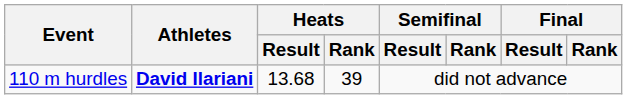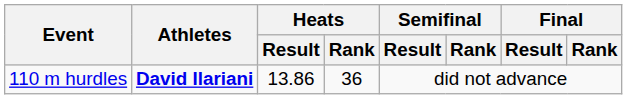 <table class="wikitable" border="1" style="font-size:90%">
 <tr>
 <th rowspan="2">Event</th>
 <th rowspan="2">Athletes</th>
 <th colspan="2">Heats</th>
 <th colspan="2">Semifinal</th>
 <th colspan="2">Final</th>
 </tr>
 <tr>
 <th>Result</th>
 <th>Rank</th>
 <th>Result</th>
 <th>Rank</th>
 <th>Result</th>
 <th>Rank</th>
 </tr>
 <tr>
 <td><a href='#'>110 m hurdles</a></td>
 <td><strong><a href='#'>David Ilariani</a></strong></td>
-<td align=center>13.68</td>
-<td align=center>39</td>
+<td align=center>13.86</td>
+<td align=center>36</td>
 <td align=center colspan=4>did not advance</td>
 </tr>
 </table>
